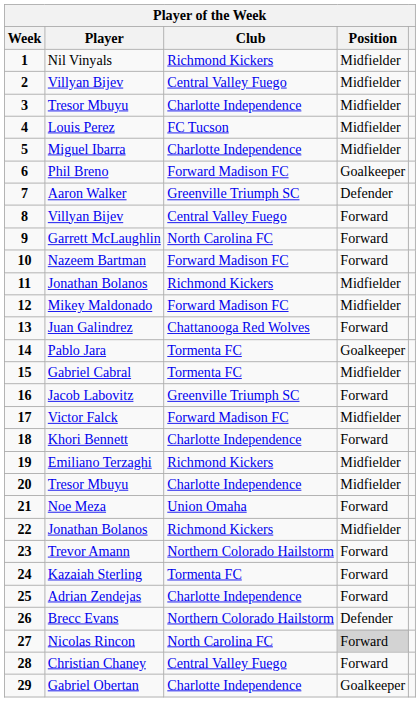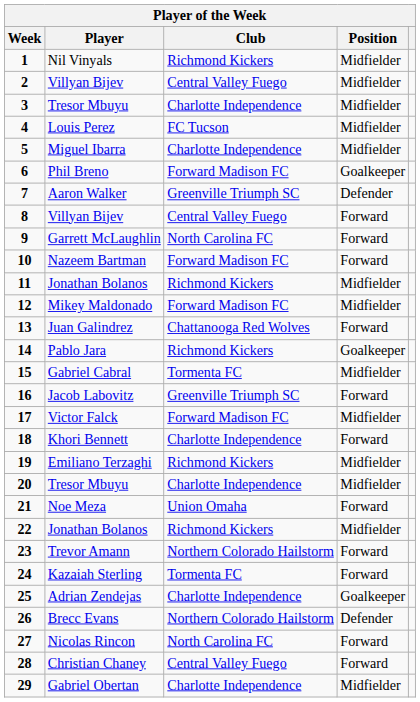 <table class="wikitable collapsible collapsed">
 <tr>
 <th colspan="6">Player of the Week</th>
 </tr>
 <tr>
 <th>Week</th>
 <th>Player</th>
 <th>Club</th>
 <th>Position</th>
 <th></th>
 </tr>
 <tr>
 <td style="text-align: center;"><strong>1</strong></td>
 <td> Nil Vinyals</td>
 <td><a href='#'>Richmond Kickers</a></td>
 <td>Midfielder</td>
 <td style="text-align:center"></td>
 </tr>
 <tr>
 <td style="text-align: center;"><strong>2</strong></td>
 <td> <a href='#'>Villyan Bijev</a></td>
 <td><a href='#'>Central Valley Fuego</a></td>
 <td>Midfielder</td>
 <td style="text-align:center"></td>
 </tr>
 <tr>
 <td style="text-align: center;"><strong>3</strong></td>
 <td> <a href='#'>Tresor Mbuyu</a></td>
 <td><a href='#'>Charlotte Independence</a></td>
 <td>Midfielder</td>
 <td style="text-align:center"></td>
 </tr>
 <tr>
 <td style="text-align: center;"><strong>4</strong></td>
 <td> <a href='#'>Louis Perez</a></td>
 <td><a href='#'>FC Tucson</a></td>
 <td>Midfielder</td>
 <td style="text-align:center"></td>
 </tr>
 <tr>
 <td style="text-align: center;"><strong>5</strong></td>
 <td> <a href='#'>Miguel Ibarra</a></td>
 <td><a href='#'>Charlotte Independence</a></td>
 <td>Midfielder</td>
 <td style="text-align:center"></td>
 </tr>
 <tr>
 <td style="text-align: center;"><strong>6</strong></td>
 <td> <a href='#'>Phil Breno</a></td>
 <td><a href='#'>Forward Madison FC</a></td>
 <td>Goalkeeper</td>
 <td style="text-align:center"></td>
 </tr>
 <tr>
 <td style="text-align: center;"><strong>7</strong></td>
 <td> <a href='#'>Aaron Walker</a></td>
 <td><a href='#'>Greenville Triumph SC</a></td>
 <td>Defender</td>
 <td style="text-align:center"></td>
 </tr>
 <tr>
 <td style="text-align: center;"><strong>8</strong></td>
 <td> <a href='#'>Villyan Bijev</a></td>
 <td><a href='#'>Central Valley Fuego</a></td>
 <td>Forward</td>
 <td style="text-align:center"></td>
 </tr>
 <tr>
 <td style="text-align: center;"><strong>9</strong></td>
 <td> <a href='#'>Garrett McLaughlin</a></td>
 <td><a href='#'>North Carolina FC</a></td>
 <td>Forward</td>
 <td style="text-align:center"></td>
 </tr>
 <tr>
 <td style="text-align: center;"><strong>10</strong></td>
 <td> <a href='#'>Nazeem Bartman</a></td>
 <td><a href='#'>Forward Madison FC</a></td>
 <td>Forward</td>
 <td style="text-align:center"></td>
 </tr>
 <tr>
 <td style="text-align: center;"><strong>11</strong></td>
 <td> <a href='#'>Jonathan Bolanos</a></td>
 <td><a href='#'>Richmond Kickers</a></td>
 <td>Midfielder</td>
 <td style="text-align:center"></td>
 </tr>
 <tr>
 <td style="text-align: center;"><strong>12</strong></td>
 <td> <a href='#'>Mikey Maldonado</a></td>
 <td><a href='#'>Forward Madison FC</a></td>
 <td>Midfielder</td>
 <td style="text-align:center"></td>
 </tr>
 <tr>
 <td style="text-align: center;"><strong>13</strong></td>
 <td> <a href='#'>Juan Galindrez</a></td>
 <td><a href='#'>Chattanooga Red Wolves</a></td>
 <td>Forward</td>
 <td style="text-align:center"></td>
 </tr>
 <tr>
 <td style="text-align: center;"><strong>14</strong></td>
 <td> <a href='#'>Pablo Jara</a></td>
-<td><a href='#'>Tormenta FC</a></td>
+<td><a href='#'>Richmond Kickers</a></td>
 <td>Goalkeeper</td>
 <td style="text-align:center"></td>
 </tr>
 <tr>
 <td style="text-align: center;"><strong>15</strong></td>
 <td> <a href='#'>Gabriel Cabral</a></td>
 <td><a href='#'>Tormenta FC</a></td>
 <td>Midfielder</td>
 <td style="text-align:center"></td>
 </tr>
 <tr>
 <td style="text-align: center;"><strong>16</strong></td>
 <td> <a href='#'>Jacob Labovitz</a></td>
 <td><a href='#'>Greenville Triumph SC</a></td>
 <td>Forward</td>
 <td style="text-align:center"></td>
 </tr>
 <tr>
 <td style="text-align: center;"><strong>17</strong></td>
 <td> <a href='#'>Victor Falck</a></td>
 <td><a href='#'>Forward Madison FC</a></td>
 <td>Midfielder</td>
 <td style="text-align:center"></td>
 </tr>
 <tr>
 <td style="text-align: center;"><strong>18</strong></td>
 <td> <a href='#'>Khori Bennett</a></td>
 <td><a href='#'>Charlotte Independence</a></td>
 <td>Forward</td>
 <td style="text-align:center"></td>
 </tr>
 <tr>
 <td style="text-align: center;"><strong>19</strong></td>
 <td> <a href='#'>Emiliano Terzaghi</a></td>
 <td><a href='#'>Richmond Kickers</a></td>
 <td>Midfielder</td>
 <td style="text-align:center"></td>
 </tr>
 <tr>
 <td style="text-align: center;"><strong>20</strong></td>
 <td> <a href='#'>Tresor Mbuyu</a></td>
 <td><a href='#'>Charlotte Independence</a></td>
 <td>Midfielder</td>
 <td style="text-align:center"></td>
 </tr>
 <tr>
 <td style="text-align: center;"><strong>21</strong></td>
 <td> <a href='#'>Noe Meza</a></td>
 <td><a href='#'>Union Omaha</a></td>
 <td>Forward</td>
 <td style="text-align:center"></td>
 </tr>
 <tr>
 <td style="text-align: center;"><strong>22</strong></td>
 <td> <a href='#'>Jonathan Bolanos</a></td>
 <td><a href='#'>Richmond Kickers</a></td>
 <td>Midfielder</td>
 <td style="text-align:center"></td>
 </tr>
 <tr>
 <td style="text-align: center;"><strong>23</strong></td>
 <td> <a href='#'>Trevor Amann</a></td>
 <td><a href='#'>Northern Colorado Hailstorm</a></td>
 <td>Forward</td>
 <td style="text-align:center"></td>
 </tr>
 <tr>
 <td style="text-align: center;"><strong>24</strong></td>
 <td> <a href='#'>Kazaiah Sterling</a></td>
 <td><a href='#'>Tormenta FC</a></td>
 <td>Forward</td>
 <td style="text-align:center"></td>
 </tr>
 <tr>
 <td style="text-align: center;"><strong>25</strong></td>
 <td> <a href='#'>Adrian Zendejas</a></td>
 <td><a href='#'>Charlotte Independence</a></td>
-<td>Forward</td>
+<td>Goalkeeper</td>
 <td style="text-align:center"></td>
 </tr>
 <tr>
 <td style="text-align: center;"><strong>26</strong></td>
 <td> <a href='#'>Brecc Evans</a></td>
 <td><a href='#'>Northern Colorado Hailstorm</a></td>
 <td>Defender</td>
 <td style="text-align:center"></td>
 </tr>
 <tr>
 <td style="text-align: center;"><strong>27</strong></td>
 <td> <a href='#'>Nicolas Rincon</a></td>
 <td><a href='#'>North Carolina FC</a></td>
-<td style="background: lightgrey;">Forward</td>
+<td>Forward</td>
 <td style="text-align:center"></td>
 </tr>
 <tr>
 <td style="text-align: center;"><strong>28</strong></td>
 <td> <a href='#'>Christian Chaney</a></td>
 <td><a href='#'>Central Valley Fuego</a></td>
 <td>Forward</td>
 <td style="text-align:center"></td>
 </tr>
 <tr>
 <td style="text-align: center;"><strong>29</strong></td>
 <td> <a href='#'>Gabriel Obertan</a></td>
 <td><a href='#'>Charlotte Independence</a></td>
-<td>Goalkeeper</td>
+<td>Midfielder</td>
 <td style="text-align:center"></td>
 </tr>
 </table>
